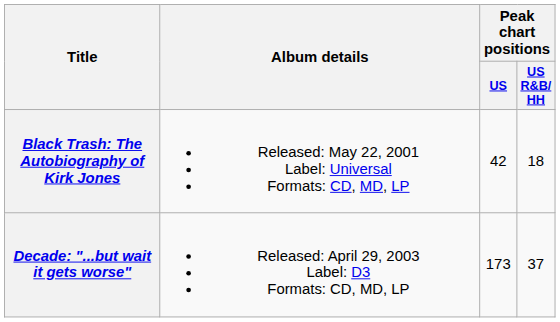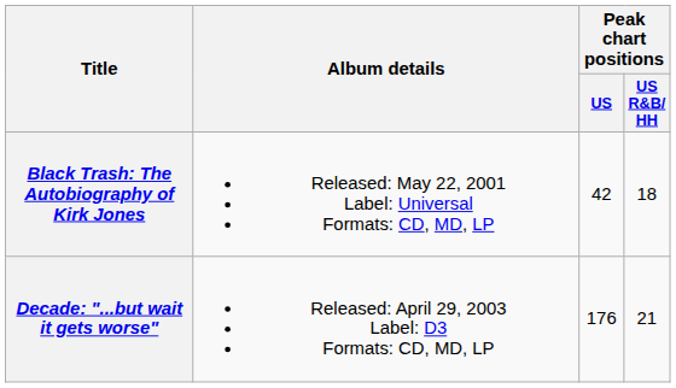 <table class="wikitable plainrowheaders" style="text-align:center;">
 <tr>
 <th scope="col" rowspan="2" style="width:10em;">Title</th>
 <th scope="col" rowspan="2" style="width:21em;">Album details</th>
 <th scope="col" colspan="2">Peak chart positions</th>
 </tr>
 <tr>
 <th scope="col" style="width:2.5em;font-size:85%;"><a href='#'>US</a><br></th>
 <th scope="col" style="width:2.5em;font-size:85%;"><a href='#'>US<br>R&B/<br>HH</a><br></th>
 </tr>
 <tr>
 <th scope="row"><em><a href='#'>Black Trash: The Autobiography of Kirk Jones</a></em></th>
 <td><br><ul><li>Released: May 22, 2001</li><li>Label: <a href='#'>Universal</a></li><li>Formats: <a href='#'>CD</a>, <a href='#'>MD</a>, <a href='#'>LP</a></li></ul></td>
 <td>42</td>
 <td>18</td>
 </tr>
 <tr>
 <th scope="row"><em><a href='#'>Decade: "...but wait it gets worse"</a></em></th>
 <td><br><ul><li>Released: April 29, 2003</li><li>Label: <a href='#'>D3</a></li><li>Formats: CD, MD, LP</li></ul></td>
-<td>173</td>
-<td>37</td>
+<td>176</td>
+<td>21</td>
 </tr>
 </table>
